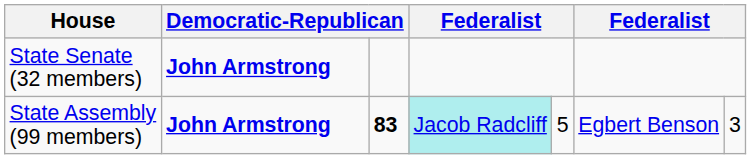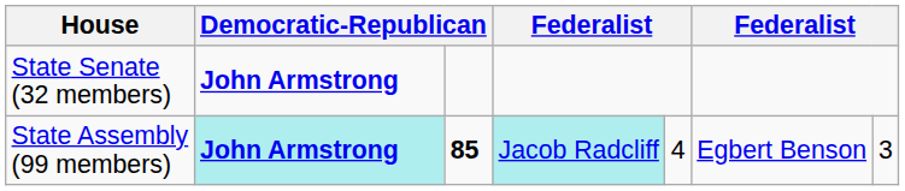 <table class=wikitable>
 <tr>
 <th>House</th>
 <th colspan=2><a href='#'>Democratic-Republican</a></th>
 <th colspan=2><a href='#'>Federalist</a></th>
 <th colspan=2><a href='#'>Federalist</a></th>
 </tr>
 <tr>
 <td><a href='#'>State Senate</a><br>(32 members)</td>
 <td nowrap> <strong><a href='#'>John Armstrong</a></strong></td>
 <td></td>
 <td colspan=2></td>
 <td colspan=2></td>
 </tr>
 <tr>
 <td><a href='#'>State Assembly</a><br>(99 members)</td>
-<td nowrap> <strong><a href='#'>John Armstrong</a></strong></td>
-<td><strong>83</strong></td>
+<td nowrap style="background: paleturquoise;"> <strong><a href='#'>John Armstrong</a></strong></td>
+<td><strong>85</strong></td>
 <td style="background: paleturquoise;"><a href='#'>Jacob Radcliff</a></td>
-<td>5</td>
+<td>4</td>
 <td><a href='#'>Egbert Benson</a></td>
 <td>3</td>
 </tr>
 </table>
